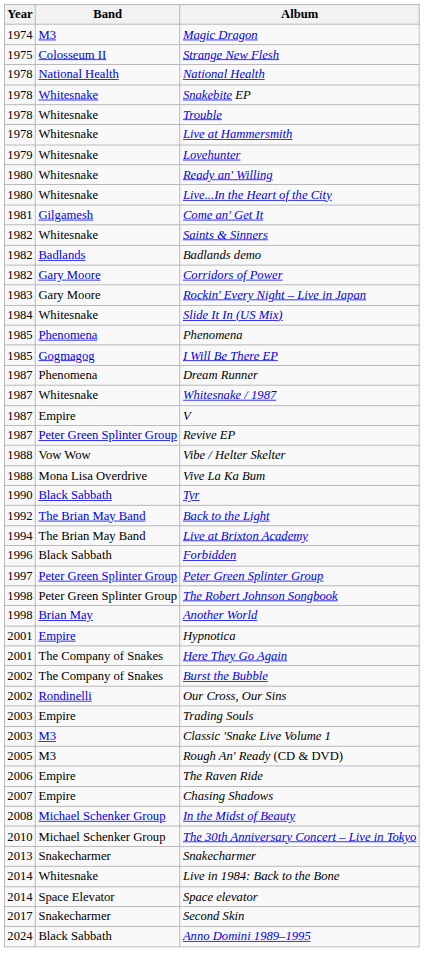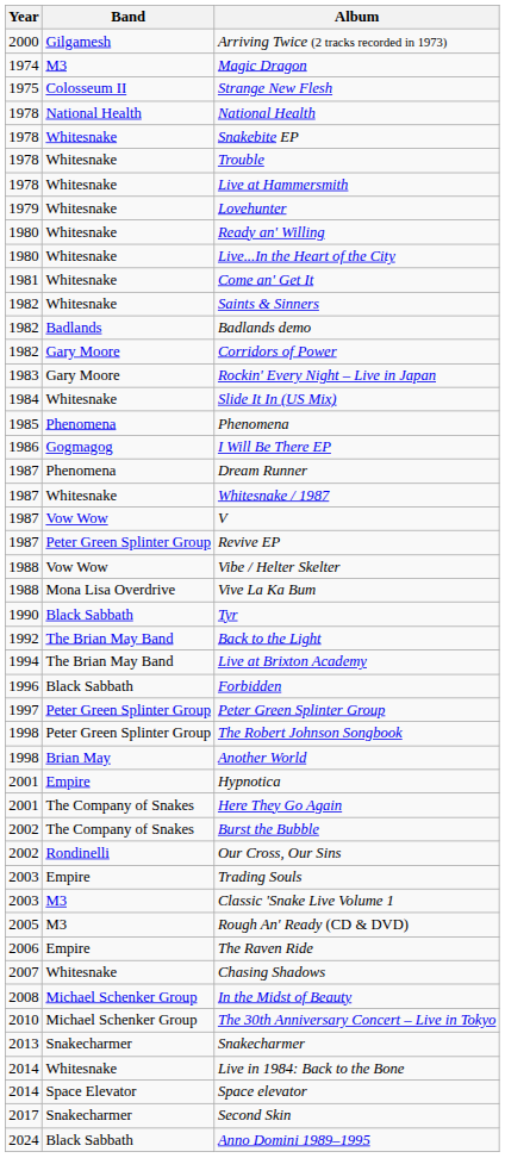 <table class="wikitable">
 <tr>
 <th>Year</th>
 <th>Band</th>
 <th>Album</th>
+</tr>
+<tr>
+<td>2000</td>
+<td><a href='#'>Gilgamesh</a></td>
+<td><em>Arriving Twice</em> <small>(2 tracks recorded in 1973)</small></td>
 </tr>
 <tr>
 <td>1974</td>
 <td><a href='#'>M3</a></td>
 <td><em><a href='#'>Magic Dragon</a></em></td>
 </tr>
 <tr>
 <td>1975</td>
 <td><a href='#'>Colosseum II</a></td>
 <td><em><a href='#'>Strange New Flesh</a></em></td>
 </tr>
 <tr>
 <td>1978</td>
 <td><a href='#'>National Health</a></td>
 <td><em><a href='#'>National Health</a></em></td>
 </tr>
 <tr>
 <td>1978</td>
 <td><a href='#'>Whitesnake</a></td>
 <td><em><a href='#'>Snakebite</a> EP</em></td>
 </tr>
 <tr>
 <td>1978</td>
 <td>Whitesnake</td>
 <td><em><a href='#'>Trouble</a></em></td>
 </tr>
 <tr>
 <td>1978</td>
 <td>Whitesnake</td>
 <td><em><a href='#'>Live at Hammersmith</a></em></td>
 </tr>
 <tr>
 <td>1979</td>
 <td>Whitesnake</td>
 <td><em><a href='#'>Lovehunter</a></em></td>
 </tr>
 <tr>
 <td>1980</td>
 <td>Whitesnake</td>
 <td><em><a href='#'>Ready an' Willing</a></em></td>
 </tr>
 <tr>
 <td>1980</td>
 <td>Whitesnake</td>
 <td><em><a href='#'>Live...In the Heart of the City</a></em></td>
 </tr>
 <tr>
 <td>1981</td>
-<td><a href='#'>Gilgamesh</a></td>
+<td>Whitesnake</td>
 <td><em><a href='#'>Come an' Get It</a></em></td>
 </tr>
 <tr>
 <td>1982</td>
 <td>Whitesnake</td>
 <td><em><a href='#'>Saints & Sinners</a></em></td>
 </tr>
 <tr>
 <td>1982</td>
 <td><a href='#'>Badlands</a></td>
 <td><em>Badlands demo</em></td>
 </tr>
 <tr>
 <td>1982</td>
 <td><a href='#'>Gary Moore</a></td>
 <td><em><a href='#'>Corridors of Power</a></em></td>
 </tr>
 <tr>
 <td>1983</td>
 <td>Gary Moore</td>
 <td><em><a href='#'>Rockin' Every Night – Live in Japan</a></em></td>
 </tr>
 <tr>
 <td>1984</td>
 <td>Whitesnake</td>
 <td><em><a href='#'>Slide It In (US Mix)</a></em></td>
 </tr>
 <tr>
 <td>1985</td>
 <td><a href='#'>Phenomena</a></td>
 <td><em>Phenomena</em></td>
 </tr>
 <tr>
-<td>1985</td>
+<td>1986</td>
 <td><a href='#'>Gogmagog</a></td>
 <td><em><a href='#'>I Will Be There EP</a></em></td>
 </tr>
 <tr>
 <td>1987</td>
 <td>Phenomena</td>
 <td><em>Dream Runner</em></td>
 </tr>
 <tr>
 <td>1987</td>
 <td>Whitesnake</td>
 <td><em><a href='#'>Whitesnake / 1987</a></em></td>
 </tr>
 <tr>
 <td>1987</td>
-<td>Empire</td>
+<td><a href='#'>Vow Wow</a></td>
 <td><em>V</em></td>
 </tr>
 <tr>
 <td>1987</td>
 <td><a href='#'>Peter Green Splinter Group</a></td>
 <td><em>Revive EP</em></td>
 </tr>
 <tr>
 <td>1988</td>
 <td>Vow Wow</td>
 <td><em>Vibe / Helter Skelter</em></td>
 </tr>
 <tr>
 <td>1988</td>
 <td>Mona Lisa Overdrive</td>
 <td><em>Vive La Ka Bum</em></td>
 </tr>
 <tr>
 <td>1990</td>
 <td><a href='#'>Black Sabbath</a></td>
 <td><em><a href='#'>Tyr</a></em></td>
 </tr>
 <tr>
 <td>1992</td>
 <td><a href='#'>The Brian May Band</a></td>
 <td><em><a href='#'>Back to the Light</a></em></td>
 </tr>
 <tr>
 <td>1994</td>
 <td>The Brian May Band</td>
 <td><em><a href='#'>Live at Brixton Academy</a></em></td>
 </tr>
 <tr>
 <td>1996</td>
 <td>Black Sabbath</td>
 <td><em><a href='#'>Forbidden</a></em></td>
 </tr>
 <tr>
 <td>1997</td>
 <td><a href='#'>Peter Green Splinter Group</a></td>
 <td><em><a href='#'>Peter Green Splinter Group</a></em></td>
 </tr>
 <tr>
 <td>1998</td>
 <td>Peter Green Splinter Group</td>
 <td><em><a href='#'>The Robert Johnson Songbook</a></em></td>
 </tr>
 <tr>
 <td>1998</td>
 <td><a href='#'>Brian May</a></td>
 <td><em><a href='#'>Another World</a></em></td>
 </tr>
 <tr>
 <td>2001</td>
 <td><a href='#'>Empire</a></td>
 <td><em>Hypnotica</em></td>
 </tr>
 <tr>
 <td>2001</td>
 <td>The Company of Snakes</td>
 <td><em><a href='#'>Here They Go Again</a></em></td>
 </tr>
 <tr>
 <td>2002</td>
 <td>The Company of Snakes</td>
 <td><em><a href='#'>Burst the Bubble</a></em></td>
 </tr>
 <tr>
 <td>2002</td>
 <td><a href='#'>Rondinelli</a></td>
 <td><em>Our Cross, Our Sins</em></td>
 </tr>
 <tr>
 <td>2003</td>
 <td>Empire</td>
 <td><em>Trading Souls</em></td>
 </tr>
 <tr>
 <td>2003</td>
 <td><a href='#'>M3</a></td>
 <td><em>Classic 'Snake Live Volume 1</em></td>
 </tr>
 <tr>
 <td>2005</td>
 <td>M3</td>
 <td><em>Rough An' Ready</em> (CD & DVD)</td>
 </tr>
 <tr>
 <td>2006</td>
 <td>Empire</td>
 <td><em>The Raven Ride</em></td>
 </tr>
 <tr>
 <td>2007</td>
-<td>Empire</td>
+<td>Whitesnake</td>
 <td><em>Chasing Shadows</em></td>
 </tr>
 <tr>
 <td>2008</td>
 <td><a href='#'>Michael Schenker Group</a></td>
 <td><em><a href='#'>In the Midst of Beauty</a></em></td>
 </tr>
 <tr>
 <td>2010</td>
 <td>Michael Schenker Group</td>
 <td><em><a href='#'>The 30th Anniversary Concert – Live in Tokyo</a></em></td>
 </tr>
 <tr>
 <td>2013</td>
 <td>Snakecharmer</td>
 <td><em>Snakecharmer</em></td>
 </tr>
 <tr>
 <td>2014</td>
 <td>Whitesnake</td>
 <td><em>Live in 1984: Back to the Bone</em></td>
 </tr>
 <tr>
 <td>2014</td>
 <td>Space Elevator</td>
 <td><em>Space elevator</em></td>
 </tr>
 <tr>
 <td>2017</td>
 <td>Snakecharmer</td>
 <td><em>Second Skin</em></td>
 </tr>
 <tr>
 <td>2024</td>
 <td>Black Sabbath</td>
 <td><a href='#'><em>Anno Domini 1989–1995</em></a></td>
 </tr>
 </table>
